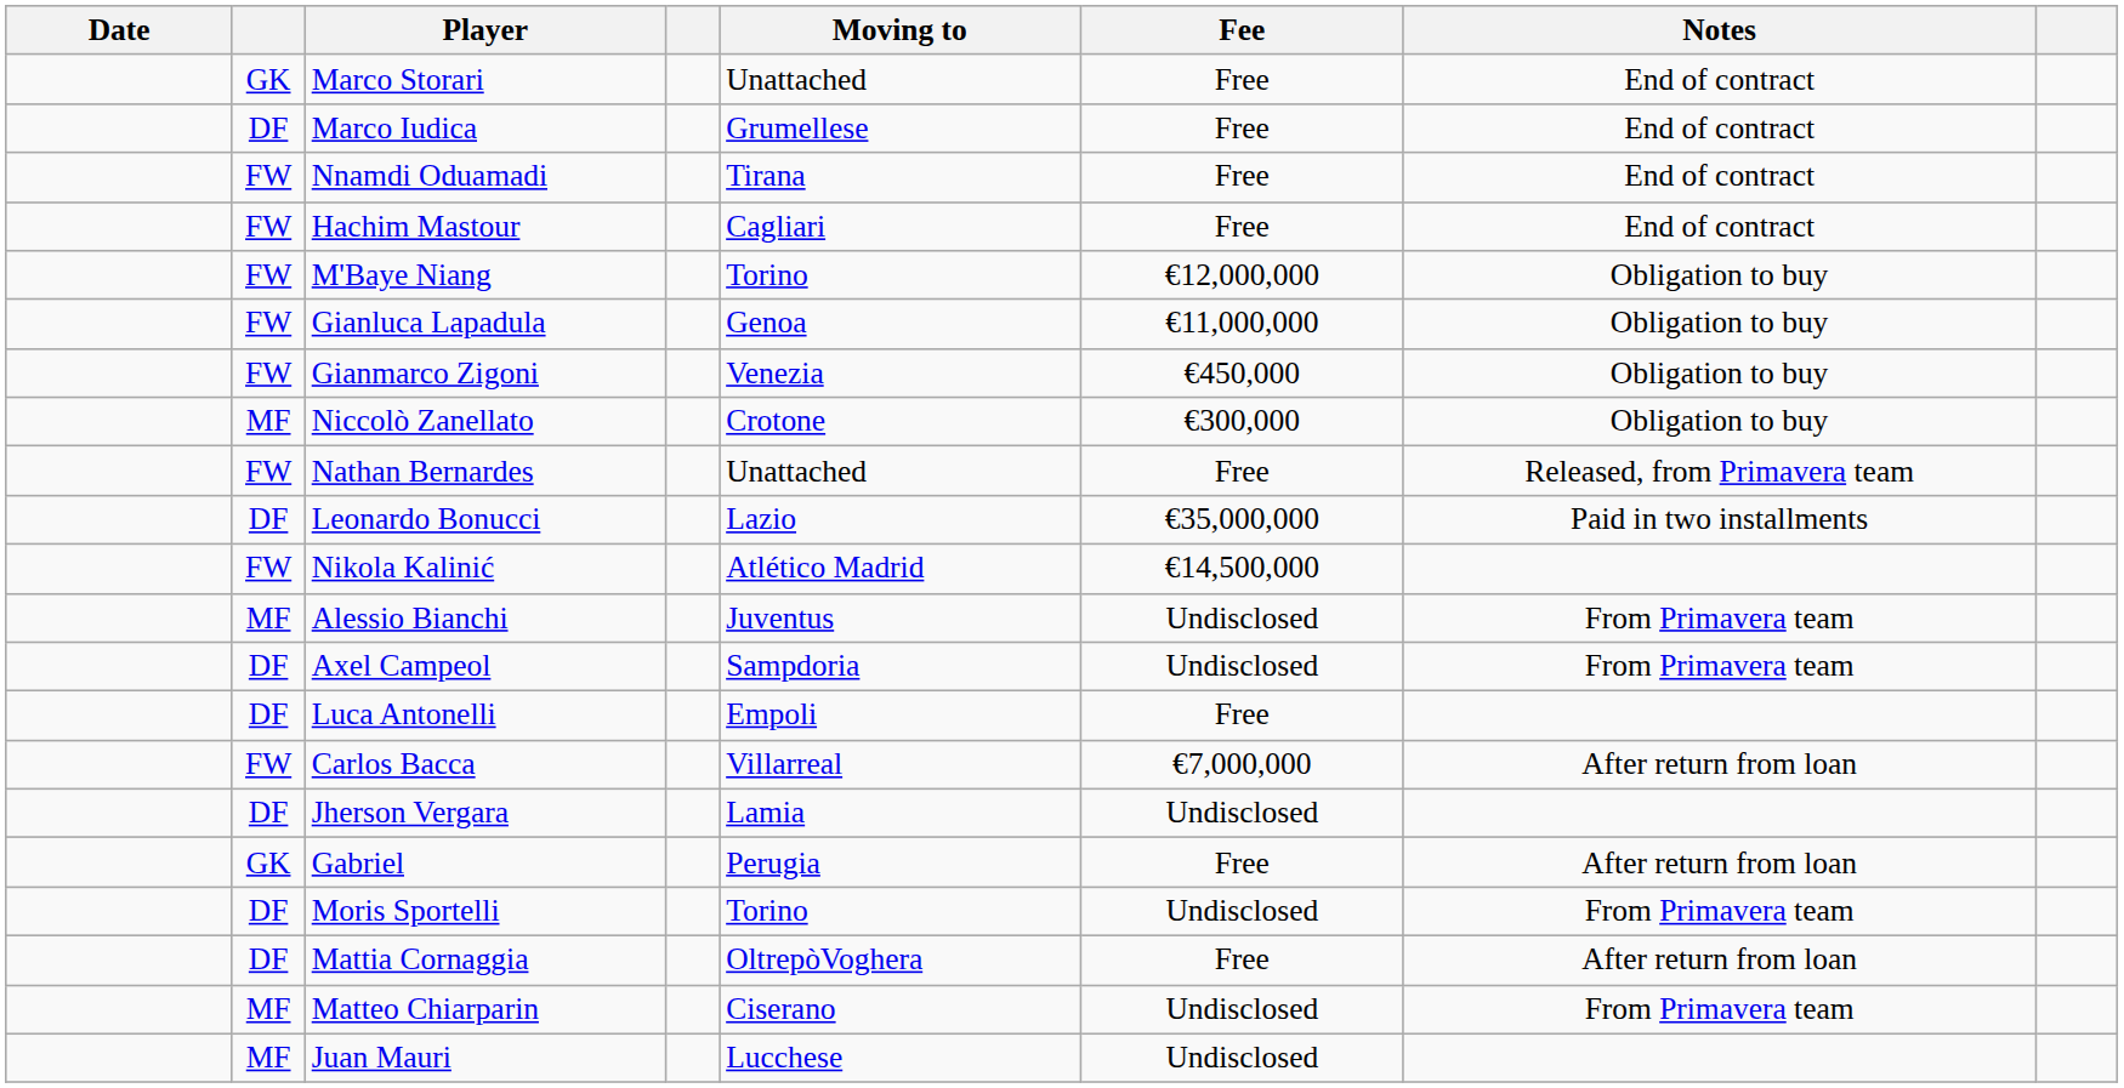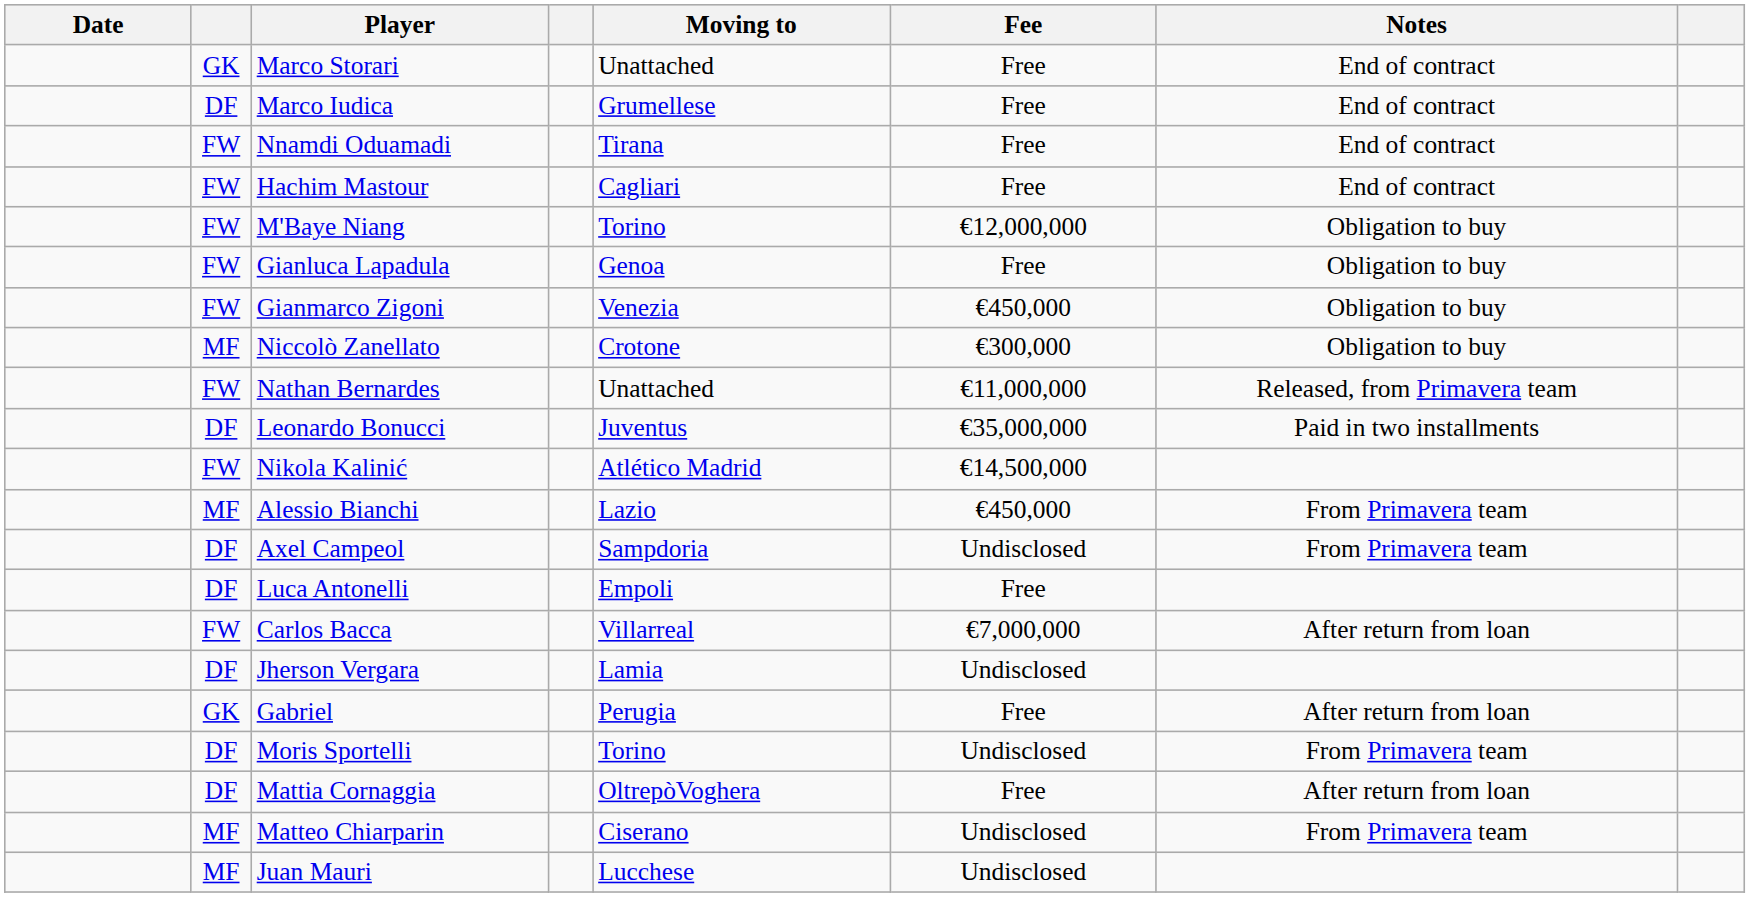 <table class="wikitable sortable">
 <tr>
 <th style="width:110px">Date</th>
 <th style="width:30px"></th>
 <th style="width:180px">Player</th>
 <th style="width:20px"></th>
 <th style="width:180px">Moving to</th>
 <th style="width:160px">Fee</th>
 <th style="width:320px" class="unsortable">Notes</th>
 <th style="width:35px"></th>
 </tr>
 <tr>
 <td></td>
 <td style="text-align:center"><a href='#'>GK</a></td>
 <td> <a href='#'>Marco Storari</a></td>
 <td style="text-align:center"></td>
 <td>Unattached</td>
 <td style="text-align:center">Free</td>
 <td style="text-align:center">End of contract</td>
 <td></td>
 </tr>
 <tr>
 <td></td>
 <td style="text-align:center"><a href='#'>DF</a></td>
 <td> <a href='#'>Marco Iudica</a></td>
 <td style="text-align:center"></td>
 <td> <a href='#'>Grumellese</a></td>
 <td style="text-align:center">Free</td>
 <td style="text-align:center">End of contract</td>
 <td></td>
 </tr>
 <tr>
 <td></td>
 <td style="text-align:center"><a href='#'>FW</a></td>
 <td> <a href='#'>Nnamdi Oduamadi</a></td>
 <td style="text-align:center"></td>
 <td> <a href='#'>Tirana</a></td>
 <td style="text-align:center">Free</td>
 <td style="text-align:center">End of contract</td>
 <td></td>
 </tr>
 <tr>
 <td></td>
 <td style="text-align:center"><a href='#'>FW</a></td>
 <td>  <a href='#'>Hachim Mastour</a></td>
 <td style="text-align:center"></td>
 <td> <a href='#'>Cagliari</a></td>
 <td style="text-align:center">Free</td>
 <td style="text-align:center">End of contract</td>
 <td></td>
 </tr>
 <tr>
 <td></td>
 <td style="text-align:center"><a href='#'>FW</a></td>
 <td> <a href='#'>M'Baye Niang</a></td>
 <td style="text-align:center"></td>
 <td> <a href='#'>Torino</a></td>
 <td style="text-align:center">€12,000,000</td>
 <td style="text-align:center">Obligation to buy</td>
 <td></td>
 </tr>
 <tr>
 <td></td>
 <td style="text-align:center"><a href='#'>FW</a></td>
 <td> <a href='#'>Gianluca Lapadula</a></td>
 <td style="text-align:center"></td>
 <td> <a href='#'>Genoa</a></td>
-<td style="text-align:center">€11,000,000</td>
+<td style="text-align:center">Free</td>
 <td style="text-align:center">Obligation to buy</td>
 <td></td>
 </tr>
 <tr>
 <td></td>
 <td style="text-align:center"><a href='#'>FW</a></td>
 <td> <a href='#'>Gianmarco Zigoni</a></td>
 <td style="text-align:center"></td>
 <td> <a href='#'>Venezia</a></td>
 <td style="text-align:center">€450,000</td>
 <td style="text-align:center">Obligation to buy</td>
 <td></td>
 </tr>
 <tr>
 <td></td>
 <td style="text-align:center"><a href='#'>MF</a></td>
 <td> <a href='#'>Niccolò Zanellato</a></td>
 <td style="text-align:center"></td>
 <td> <a href='#'>Crotone</a></td>
 <td style="text-align:center">€300,000</td>
 <td style="text-align:center">Obligation to buy</td>
 <td></td>
 </tr>
 <tr>
 <td></td>
 <td style="text-align:center"><a href='#'>FW</a></td>
 <td> <a href='#'>Nathan Bernardes</a></td>
 <td style="text-align:center"></td>
 <td>Unattached</td>
-<td style="text-align:center">Free</td>
+<td style="text-align:center">€11,000,000</td>
 <td style="text-align:center">Released, from <a href='#'>Primavera</a> team</td>
 <td></td>
 </tr>
 <tr>
 <td></td>
 <td style="text-align:center"><a href='#'>DF</a></td>
 <td> <a href='#'>Leonardo Bonucci</a></td>
 <td style="text-align:center"></td>
-<td> <a href='#'>Lazio</a></td>
+<td> <a href='#'>Juventus</a></td>
 <td style="text-align:center">€35,000,000</td>
 <td style="text-align:center">Paid in two installments</td>
 <td><small></small></td>
 </tr>
 <tr>
 <td></td>
 <td style="text-align:center"><a href='#'>FW</a></td>
 <td> <a href='#'>Nikola Kalinić</a></td>
 <td style="text-align:center"></td>
 <td> <a href='#'>Atlético Madrid</a></td>
 <td style="text-align:center">€14,500,000</td>
 <td></td>
 <td></td>
 </tr>
 <tr>
 <td></td>
 <td style="text-align:center"><a href='#'>MF</a></td>
 <td> <a href='#'>Alessio Bianchi</a></td>
 <td style="text-align:center"></td>
-<td> <a href='#'>Juventus</a></td>
-<td style="text-align:center">Undisclosed</td>
+<td> <a href='#'>Lazio</a></td>
+<td style="text-align:center">€450,000</td>
 <td style="text-align:center">From <a href='#'>Primavera</a> team</td>
 <td></td>
 </tr>
 <tr>
 <td></td>
 <td style="text-align:center"><a href='#'>DF</a></td>
 <td> <a href='#'>Axel Campeol</a></td>
 <td style="text-align:center"></td>
 <td> <a href='#'>Sampdoria</a></td>
 <td style="text-align:center">Undisclosed</td>
 <td style="text-align:center">From <a href='#'>Primavera</a> team</td>
 <td></td>
 </tr>
 <tr>
 <td></td>
 <td style="text-align:center"><a href='#'>DF</a></td>
 <td> <a href='#'>Luca Antonelli</a></td>
 <td style="text-align:center"></td>
 <td> <a href='#'>Empoli</a></td>
 <td style="text-align:center">Free</td>
 <td style="text-align:center"></td>
 <td></td>
 </tr>
 <tr>
 <td></td>
 <td style="text-align:center"><a href='#'>FW</a></td>
 <td> <a href='#'>Carlos Bacca</a></td>
 <td style="text-align:center"></td>
 <td> <a href='#'>Villarreal</a></td>
 <td style="text-align:center">€7,000,000</td>
 <td style="text-align:center">After return from loan</td>
 <td></td>
 </tr>
 <tr>
 <td></td>
 <td style="text-align:center"><a href='#'>DF</a></td>
 <td> <a href='#'>Jherson Vergara</a></td>
 <td style="text-align:center"></td>
 <td> <a href='#'>Lamia</a></td>
 <td style="text-align:center">Undisclosed</td>
 <td style="text-align:center"></td>
 <td></td>
 </tr>
 <tr>
 <td></td>
 <td style="text-align:center"><a href='#'>GK</a></td>
 <td> <a href='#'>Gabriel</a></td>
 <td style="text-align:center"></td>
 <td> <a href='#'>Perugia</a></td>
 <td style="text-align:center">Free</td>
 <td style="text-align:center">After return from loan</td>
 <td></td>
 </tr>
 <tr>
 <td></td>
 <td style="text-align:center"><a href='#'>DF</a></td>
 <td> <a href='#'>Moris Sportelli</a></td>
 <td style="text-align:center"></td>
 <td> <a href='#'>Torino</a></td>
 <td style="text-align:center">Undisclosed</td>
 <td style="text-align:center">From <a href='#'>Primavera</a> team</td>
 <td></td>
 </tr>
 <tr>
 <td></td>
 <td style="text-align:center"><a href='#'>DF</a></td>
 <td> <a href='#'>Mattia Cornaggia</a></td>
 <td style="text-align:center"></td>
 <td> <a href='#'>OltrepòVoghera</a></td>
 <td style="text-align:center">Free</td>
 <td style="text-align:center">After return from loan</td>
 <td></td>
 </tr>
 <tr>
 <td></td>
 <td style="text-align:center"><a href='#'>MF</a></td>
 <td> <a href='#'>Matteo Chiarparin</a></td>
 <td style="text-align:center"></td>
 <td> <a href='#'>Ciserano</a></td>
 <td style="text-align:center">Undisclosed</td>
 <td style="text-align:center">From <a href='#'>Primavera</a> team</td>
 <td></td>
 </tr>
 <tr>
 <td></td>
 <td style="text-align:center"><a href='#'>MF</a></td>
 <td> <a href='#'>Juan Mauri</a></td>
 <td style="text-align:center"></td>
 <td> <a href='#'>Lucchese</a></td>
 <td style="text-align:center">Undisclosed</td>
 <td style="text-align:center"></td>
 <td></td>
 </tr>
 </table>
